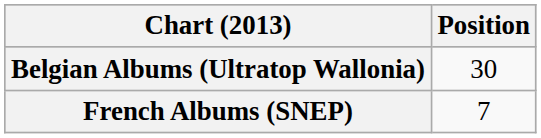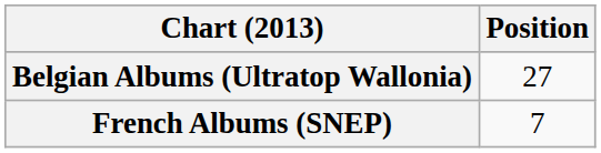 <table class="wikitable sortable plainrowheaders" style="text-align:center">
 <tr>
 <th scope="col">Chart (2013)</th>
 <th scope="col">Position</th>
 </tr>
 <tr>
 <th scope="row">Belgian Albums (Ultratop Wallonia)</th>
-<td>30</td>
+<td>27</td>
 </tr>
 <tr>
 <th scope="row">French Albums (SNEP)</th>
 <td>7</td>
 </tr>
 </table>
